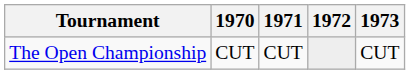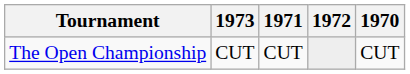 <table class="wikitable" style="font-size:95%;text-align:center;">
 <tr>
 <th>Tournament</th>
-<th>1970</th>
+<th>1973</th>
 <th>1971</th>
 <th>1972</th>
-<th>1973</th>
+<th>1970</th>
 </tr>
 <tr>
 <td align=left><a href='#'>The Open Championship</a></td>
 <td>CUT</td>
 <td>CUT</td>
 <td style="background:#eeeeee;"></td>
 <td>CUT</td>
 </tr>
 </table>
